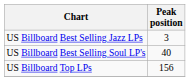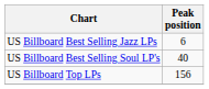 <table class="wikitable">
 <tr>
 <th>Chart</th>
 <th>Peak<br>position</th>
 </tr>
 <tr>
 <td>US <a href='#'>Billboard</a> <a href='#'>Best Selling Jazz LPs</a></td>
-<td align="center">3</td>
+<td align="center">6</td>
 </tr>
 <tr>
 <td>US <a href='#'>Billboard</a> <a href='#'>Best Selling Soul LP's</a></td>
 <td align="center">40</td>
 </tr>
 <tr>
 <td>US <a href='#'>Billboard</a> <a href='#'>Top LPs</a></td>
 <td align="center">156</td>
 </tr>
 <tr>
 </tr>
 </table>
